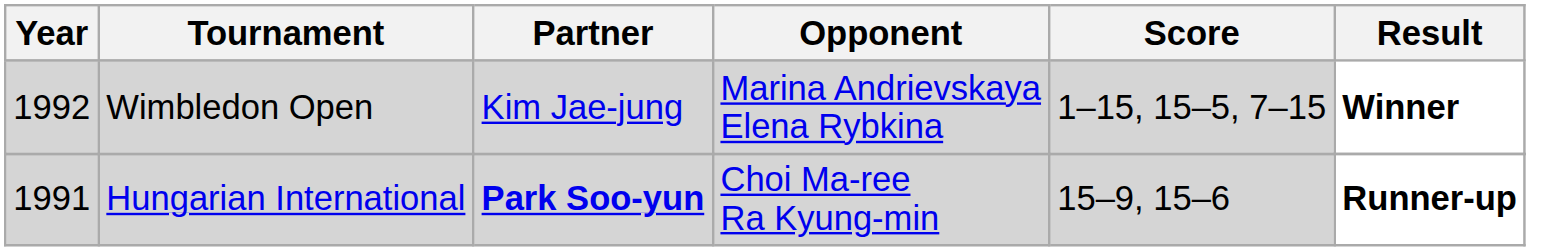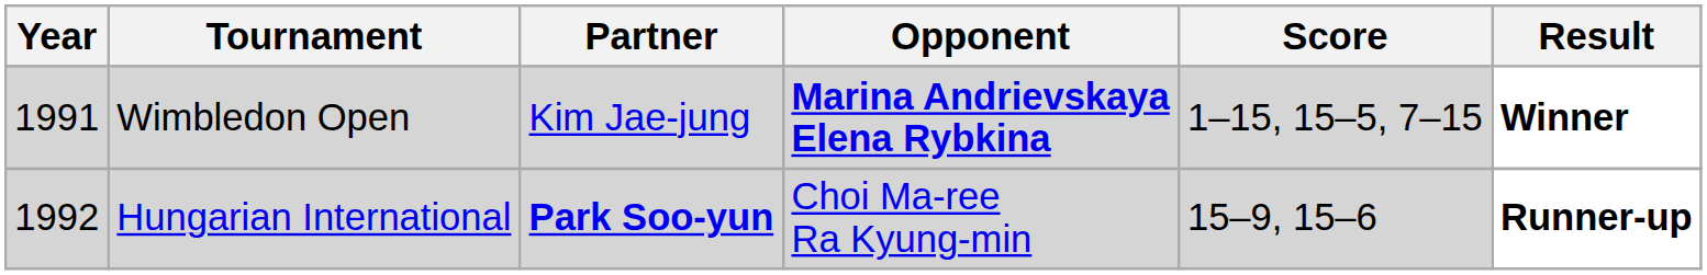 <table class="sortable wikitable" style="font-size: 90%;">
 <tr>
 <th>Year</th>
 <th>Tournament</th>
 <th>Partner</th>
 <th>Opponent</th>
 <th>Score</th>
 <th>Result</th>
 </tr>
 <tr style="background:#D5D5D5">
-<td align="center">1992</td>
+<td align="center">1991</td>
 <td align="left">Wimbledon Open</td>
 <td align="left"> <a href='#'>Kim Jae-jung</a></td>
-<td align="left"> <a href='#'>Marina Andrievskaya</a> <br>  <a href='#'>Elena Rybkina</a></td>
+<td align="left"><strong> <a href='#'>Marina Andrievskaya</a> <br>  <a href='#'>Elena Rybkina</a></strong></td>
 <td align="left">1–15, 15–5, 7–15</td>
 <td style="text-align:left; background:white"> <strong>Winner</strong></td>
 </tr>
 <tr>
 </tr>
 <tr style="background:#D5D5D5">
-<td align="center">1991</td>
+<td align="center">1992</td>
 <td align="left"><a href='#'>Hungarian International</a></td>
 <td align="left"><strong> <a href='#'>Park Soo-yun</a></strong></td>
 <td align="left"> <a href='#'>Choi Ma-ree</a> <br>  <a href='#'>Ra Kyung-min</a></td>
 <td align="left">15–9, 15–6</td>
 <td style="text-align:left; background:white"> <strong>Runner-up</strong></td>
 </tr>
 </table>
